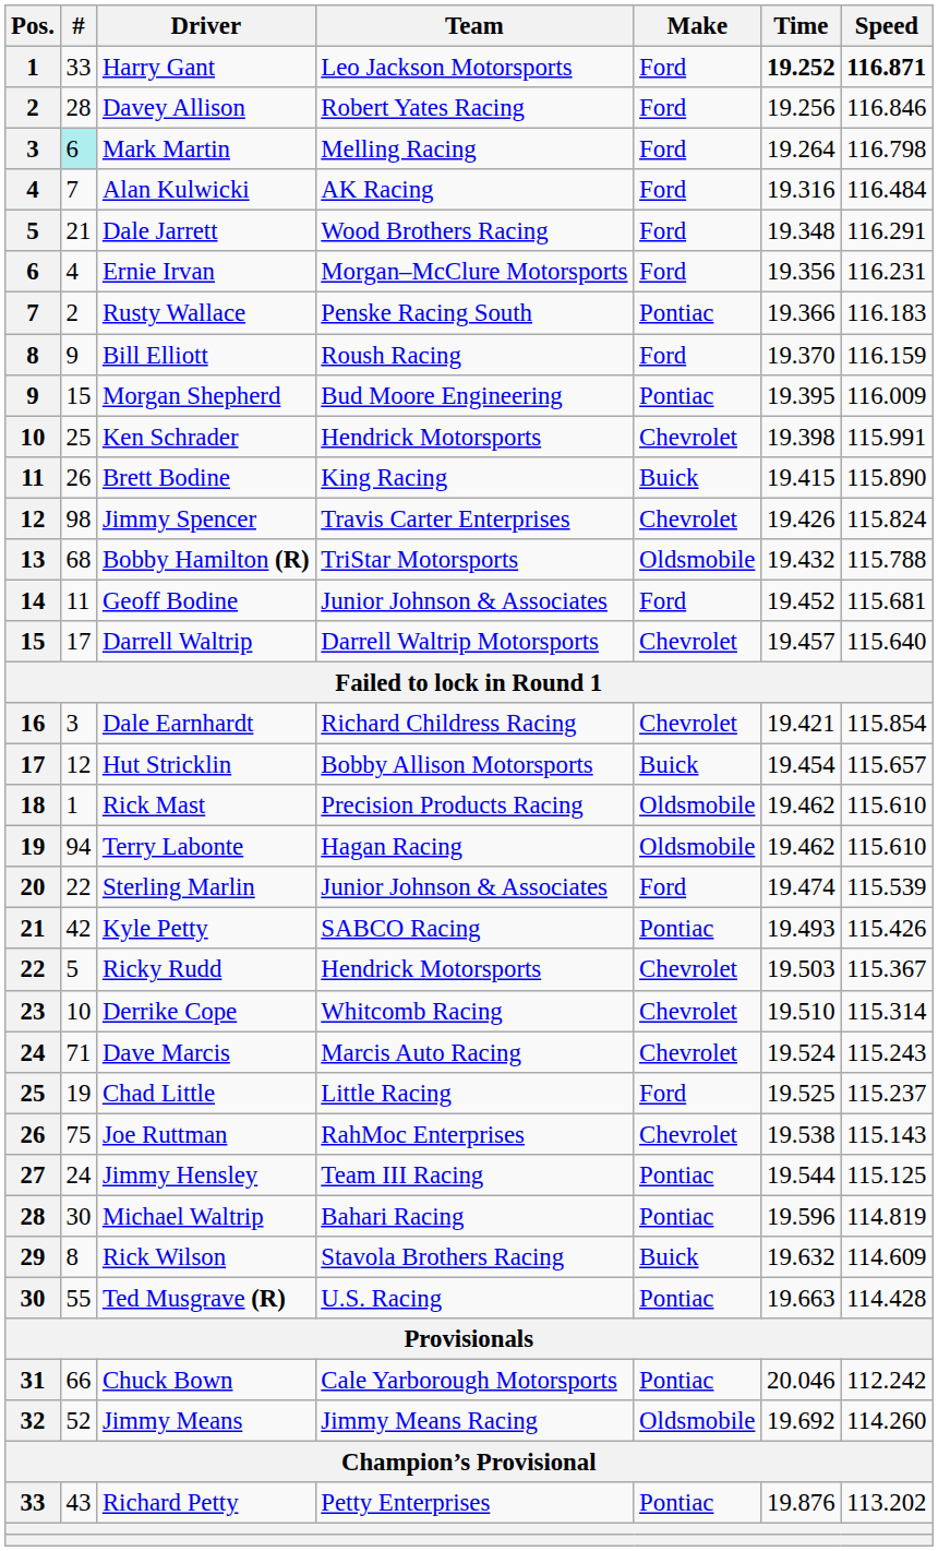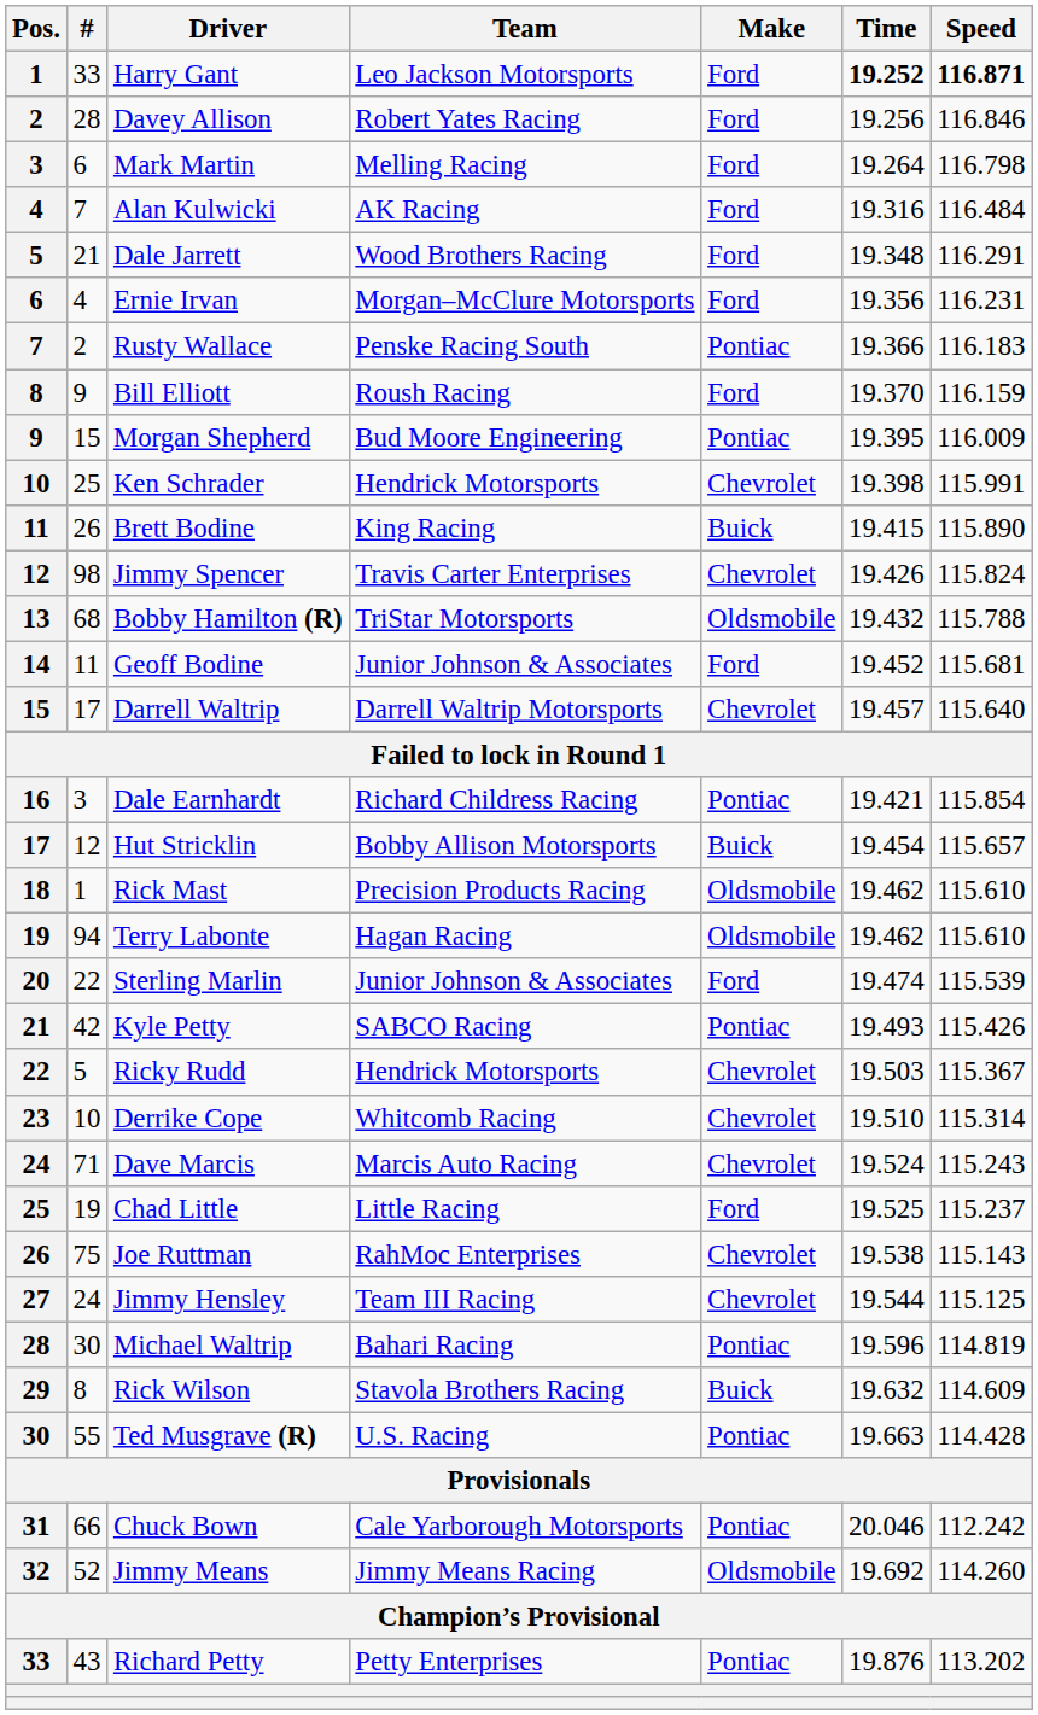 <table class="wikitable" style="font-size:95%">
 <tr>
 <th>Pos.</th>
 <th>#</th>
 <th>Driver</th>
 <th>Team</th>
 <th>Make</th>
 <th>Time</th>
 <th>Speed</th>
 </tr>
 <tr>
 <th>1</th>
 <td>33</td>
 <td><a href='#'>Harry Gant</a></td>
 <td><a href='#'>Leo Jackson Motorsports</a></td>
 <td><a href='#'>Ford</a></td>
 <td><strong>19.252</strong></td>
 <td><strong>116.871</strong></td>
 </tr>
 <tr>
 <th>2</th>
 <td>28</td>
 <td><a href='#'>Davey Allison</a></td>
 <td><a href='#'>Robert Yates Racing</a></td>
 <td><a href='#'>Ford</a></td>
 <td>19.256</td>
 <td>116.846</td>
 </tr>
 <tr>
 <th>3</th>
-<td style="background: paleturquoise;">6</td>
+<td>6</td>
 <td><a href='#'>Mark Martin</a></td>
 <td><a href='#'>Melling Racing</a></td>
 <td><a href='#'>Ford</a></td>
 <td>19.264</td>
 <td>116.798</td>
 </tr>
 <tr>
 <th>4</th>
 <td>7</td>
 <td><a href='#'>Alan Kulwicki</a></td>
 <td><a href='#'>AK Racing</a></td>
 <td><a href='#'>Ford</a></td>
 <td>19.316</td>
 <td>116.484</td>
 </tr>
 <tr>
 <th>5</th>
 <td>21</td>
 <td><a href='#'>Dale Jarrett</a></td>
 <td><a href='#'>Wood Brothers Racing</a></td>
 <td><a href='#'>Ford</a></td>
 <td>19.348</td>
 <td>116.291</td>
 </tr>
 <tr>
 <th>6</th>
 <td>4</td>
 <td><a href='#'>Ernie Irvan</a></td>
 <td><a href='#'>Morgan–McClure Motorsports</a></td>
 <td><a href='#'>Ford</a></td>
 <td>19.356</td>
 <td>116.231</td>
 </tr>
 <tr>
 <th>7</th>
 <td>2</td>
 <td><a href='#'>Rusty Wallace</a></td>
 <td><a href='#'>Penske Racing South</a></td>
 <td><a href='#'>Pontiac</a></td>
 <td>19.366</td>
 <td>116.183</td>
 </tr>
 <tr>
 <th>8</th>
 <td>9</td>
 <td><a href='#'>Bill Elliott</a></td>
 <td><a href='#'>Roush Racing</a></td>
 <td><a href='#'>Ford</a></td>
 <td>19.370</td>
 <td>116.159</td>
 </tr>
 <tr>
 <th>9</th>
 <td>15</td>
 <td><a href='#'>Morgan Shepherd</a></td>
 <td><a href='#'>Bud Moore Engineering</a></td>
 <td><a href='#'>Pontiac</a></td>
 <td>19.395</td>
 <td>116.009</td>
 </tr>
 <tr>
 <th>10</th>
 <td>25</td>
 <td><a href='#'>Ken Schrader</a></td>
 <td><a href='#'>Hendrick Motorsports</a></td>
 <td><a href='#'>Chevrolet</a></td>
 <td>19.398</td>
 <td>115.991</td>
 </tr>
 <tr>
 <th>11</th>
 <td>26</td>
 <td><a href='#'>Brett Bodine</a></td>
 <td><a href='#'>King Racing</a></td>
 <td><a href='#'>Buick</a></td>
 <td>19.415</td>
 <td>115.890</td>
 </tr>
 <tr>
 <th>12</th>
 <td>98</td>
 <td><a href='#'>Jimmy Spencer</a></td>
 <td><a href='#'>Travis Carter Enterprises</a></td>
 <td><a href='#'>Chevrolet</a></td>
 <td>19.426</td>
 <td>115.824</td>
 </tr>
 <tr>
 <th>13</th>
 <td>68</td>
 <td><a href='#'>Bobby Hamilton</a> <strong>(R)</strong></td>
 <td><a href='#'>TriStar Motorsports</a></td>
 <td><a href='#'>Oldsmobile</a></td>
 <td>19.432</td>
 <td>115.788</td>
 </tr>
 <tr>
 <th>14</th>
 <td>11</td>
 <td><a href='#'>Geoff Bodine</a></td>
 <td><a href='#'>Junior Johnson & Associates</a></td>
 <td><a href='#'>Ford</a></td>
 <td>19.452</td>
 <td>115.681</td>
 </tr>
 <tr>
 <th>15</th>
 <td>17</td>
 <td><a href='#'>Darrell Waltrip</a></td>
 <td><a href='#'>Darrell Waltrip Motorsports</a></td>
 <td><a href='#'>Chevrolet</a></td>
 <td>19.457</td>
 <td>115.640</td>
 </tr>
 <tr>
 <th colspan="7">Failed to lock in Round 1</th>
 </tr>
 <tr>
 <th>16</th>
 <td>3</td>
 <td><a href='#'>Dale Earnhardt</a></td>
 <td><a href='#'>Richard Childress Racing</a></td>
-<td><a href='#'>Chevrolet</a></td>
+<td><a href='#'>Pontiac</a></td>
 <td>19.421</td>
 <td>115.854</td>
 </tr>
 <tr>
 <th>17</th>
 <td>12</td>
 <td><a href='#'>Hut Stricklin</a></td>
 <td><a href='#'>Bobby Allison Motorsports</a></td>
 <td><a href='#'>Buick</a></td>
 <td>19.454</td>
 <td>115.657</td>
 </tr>
 <tr>
 <th>18</th>
 <td>1</td>
 <td><a href='#'>Rick Mast</a></td>
 <td><a href='#'>Precision Products Racing</a></td>
 <td><a href='#'>Oldsmobile</a></td>
 <td>19.462</td>
 <td>115.610</td>
 </tr>
 <tr>
 <th>19</th>
 <td>94</td>
 <td><a href='#'>Terry Labonte</a></td>
 <td><a href='#'>Hagan Racing</a></td>
 <td><a href='#'>Oldsmobile</a></td>
 <td>19.462</td>
 <td>115.610</td>
 </tr>
 <tr>
 <th>20</th>
 <td>22</td>
 <td><a href='#'>Sterling Marlin</a></td>
 <td><a href='#'>Junior Johnson & Associates</a></td>
 <td><a href='#'>Ford</a></td>
 <td>19.474</td>
 <td>115.539</td>
 </tr>
 <tr>
 <th>21</th>
 <td>42</td>
 <td><a href='#'>Kyle Petty</a></td>
 <td><a href='#'>SABCO Racing</a></td>
 <td><a href='#'>Pontiac</a></td>
 <td>19.493</td>
 <td>115.426</td>
 </tr>
 <tr>
 <th>22</th>
 <td>5</td>
 <td><a href='#'>Ricky Rudd</a></td>
 <td><a href='#'>Hendrick Motorsports</a></td>
 <td><a href='#'>Chevrolet</a></td>
 <td>19.503</td>
 <td>115.367</td>
 </tr>
 <tr>
 <th>23</th>
 <td>10</td>
 <td><a href='#'>Derrike Cope</a></td>
 <td><a href='#'>Whitcomb Racing</a></td>
 <td><a href='#'>Chevrolet</a></td>
 <td>19.510</td>
 <td>115.314</td>
 </tr>
 <tr>
 <th>24</th>
 <td>71</td>
 <td><a href='#'>Dave Marcis</a></td>
 <td><a href='#'>Marcis Auto Racing</a></td>
 <td><a href='#'>Chevrolet</a></td>
 <td>19.524</td>
 <td>115.243</td>
 </tr>
 <tr>
 <th>25</th>
 <td>19</td>
 <td><a href='#'>Chad Little</a></td>
 <td><a href='#'>Little Racing</a></td>
 <td><a href='#'>Ford</a></td>
 <td>19.525</td>
 <td>115.237</td>
 </tr>
 <tr>
 <th>26</th>
 <td>75</td>
 <td><a href='#'>Joe Ruttman</a></td>
 <td><a href='#'>RahMoc Enterprises</a></td>
 <td><a href='#'>Chevrolet</a></td>
 <td>19.538</td>
 <td>115.143</td>
 </tr>
 <tr>
 <th>27</th>
 <td>24</td>
 <td><a href='#'>Jimmy Hensley</a></td>
 <td><a href='#'>Team III Racing</a></td>
-<td><a href='#'>Pontiac</a></td>
+<td><a href='#'>Chevrolet</a></td>
 <td>19.544</td>
 <td>115.125</td>
 </tr>
 <tr>
 <th>28</th>
 <td>30</td>
 <td><a href='#'>Michael Waltrip</a></td>
 <td><a href='#'>Bahari Racing</a></td>
 <td><a href='#'>Pontiac</a></td>
 <td>19.596</td>
 <td>114.819</td>
 </tr>
 <tr>
 <th>29</th>
 <td>8</td>
 <td><a href='#'>Rick Wilson</a></td>
 <td><a href='#'>Stavola Brothers Racing</a></td>
 <td><a href='#'>Buick</a></td>
 <td>19.632</td>
 <td>114.609</td>
 </tr>
 <tr>
 <th>30</th>
 <td>55</td>
 <td><a href='#'>Ted Musgrave</a> <strong>(R)</strong></td>
 <td><a href='#'>U.S. Racing</a></td>
 <td><a href='#'>Pontiac</a></td>
 <td>19.663</td>
 <td>114.428</td>
 </tr>
 <tr>
 <th colspan="7">Provisionals</th>
 </tr>
 <tr>
 <th>31</th>
 <td>66</td>
 <td><a href='#'>Chuck Bown</a></td>
 <td><a href='#'>Cale Yarborough Motorsports</a></td>
 <td><a href='#'>Pontiac</a></td>
 <td>20.046</td>
 <td>112.242</td>
 </tr>
 <tr>
 <th>32</th>
 <td>52</td>
 <td><a href='#'>Jimmy Means</a></td>
 <td><a href='#'>Jimmy Means Racing</a></td>
 <td><a href='#'>Oldsmobile</a></td>
 <td>19.692</td>
 <td>114.260</td>
 </tr>
 <tr>
 <th colspan="7">Champion’s Provisional</th>
 </tr>
 <tr>
 <th>33</th>
 <td>43</td>
 <td><a href='#'>Richard Petty</a></td>
 <td><a href='#'>Petty Enterprises</a></td>
 <td><a href='#'>Pontiac</a></td>
 <td>19.876</td>
 <td>113.202</td>
 </tr>
 <tr>
 <th colspan="7"></th>
 </tr>
 <tr>
 <th colspan="7"></th>
 </tr>
 </table>
